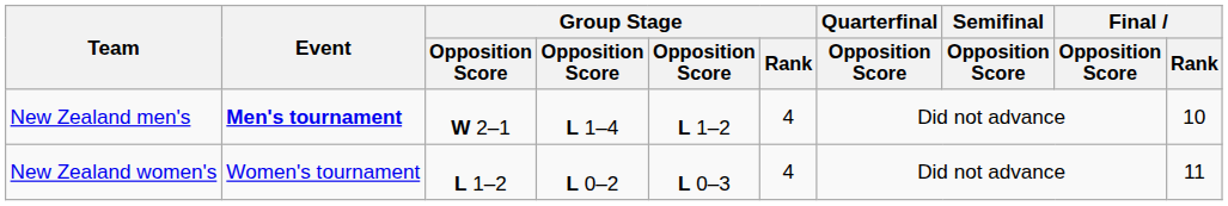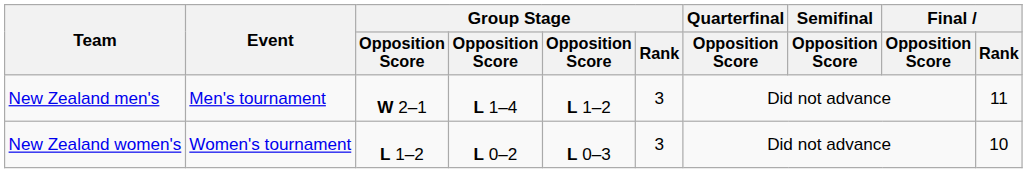 <table class=wikitable style=font-size:90%;text-align:center>
 <tr>
 <th rowspan=2>Team</th>
 <th rowspan=2>Event</th>
 <th colspan=4>Group Stage</th>
 <th>Quarterfinal</th>
 <th>Semifinal</th>
 <th colspan=2>Final / </th>
 </tr>
 <tr style=font-size:95%>
 <th>Opposition<br>Score</th>
 <th>Opposition<br>Score</th>
 <th>Opposition<br>Score</th>
 <th>Rank</th>
 <th>Opposition<br>Score</th>
 <th>Opposition<br>Score</th>
 <th>Opposition<br>Score</th>
 <th>Rank</th>
 </tr>
 <tr>
 <td align=left><a href='#'>New Zealand men's</a></td>
-<td align=left><strong><a href='#'>Men's tournament</a></strong></td>
+<td align=left><a href='#'>Men's tournament</a></td>
 <td><br><strong>W</strong> 2–1</td>
 <td><br><strong>L</strong> 1–4</td>
 <td><br><strong>L</strong> 1–2</td>
-<td>4</td>
+<td>3</td>
 <td colspan=3>Did not advance</td>
-<td>10</td>
+<td>11</td>
 </tr>
 <tr>
 <td align=left><a href='#'>New Zealand women's</a></td>
 <td align=left><a href='#'>Women's tournament</a></td>
 <td><br><strong>L</strong> 1–2</td>
 <td><br><strong>L</strong> 0–2</td>
 <td><br><strong>L</strong> 0–3</td>
-<td>4</td>
+<td>3</td>
 <td colspan=3>Did not advance</td>
-<td>11</td>
+<td>10</td>
 </tr>
 </table>
